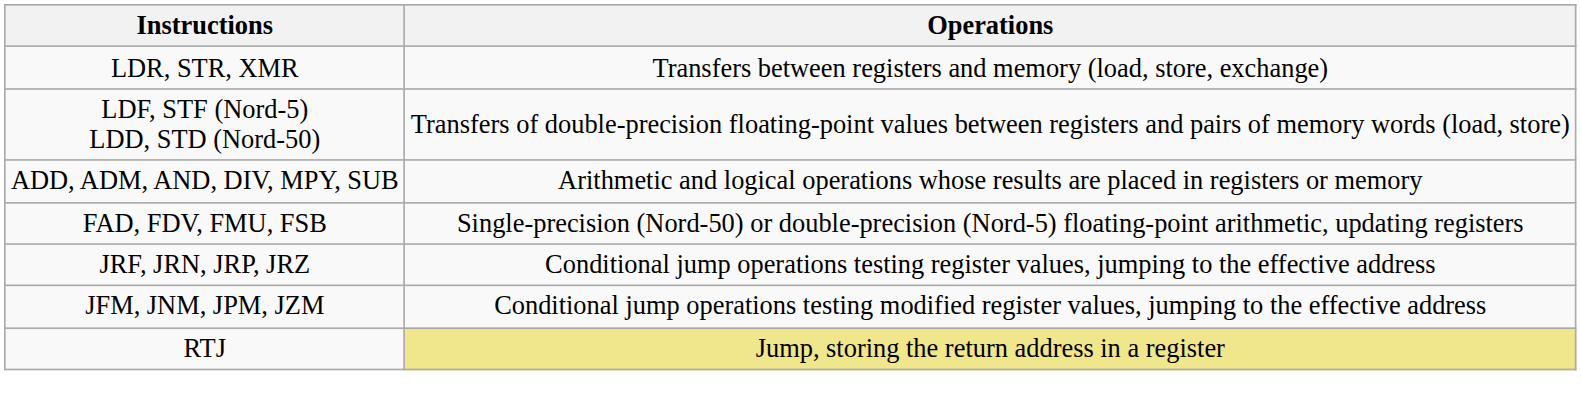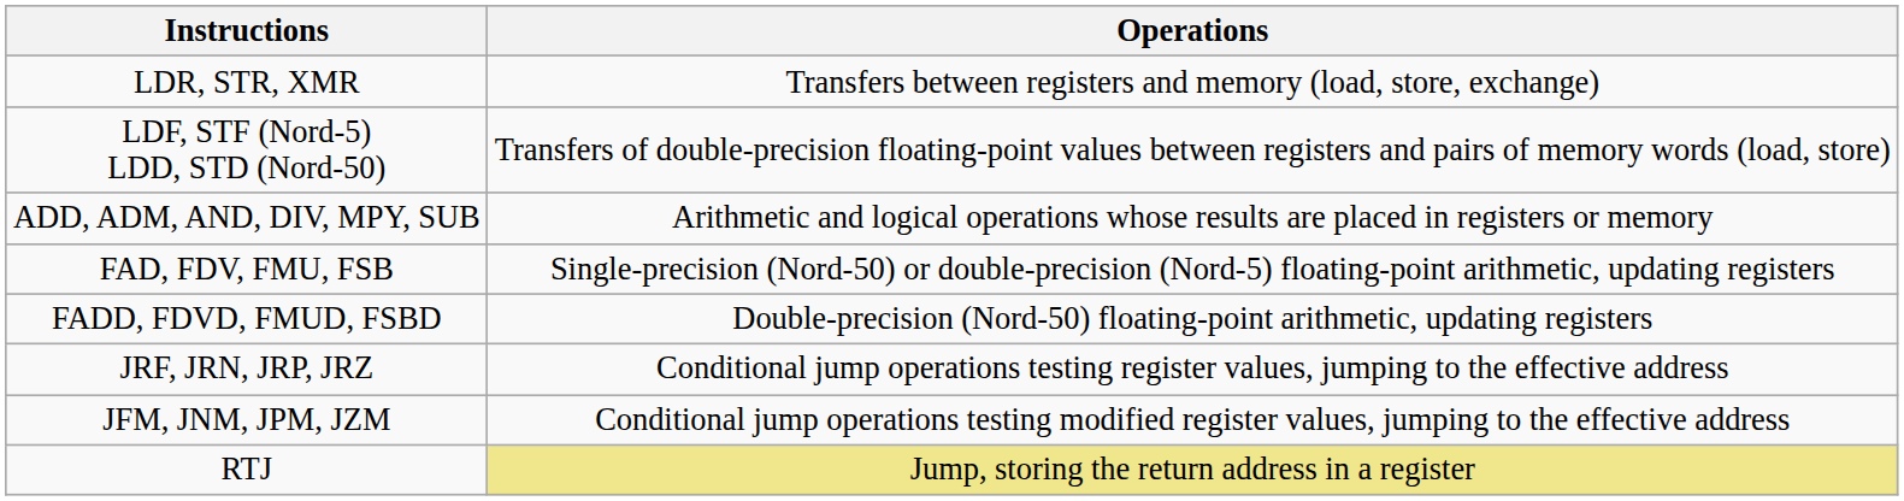 <table class="wikitable" style="text-align:center;">
 <tr>
 <th>Instructions</th>
 <th>Operations</th>
 </tr>
 <tr>
 <td>LDR, STR, XMR</td>
 <td>Transfers between registers and memory (load, store, exchange)</td>
 </tr>
 <tr>
 <td>LDF, STF (Nord-5)<br>LDD, STD (Nord-50)</td>
 <td>Transfers of double-precision floating-point values between registers and pairs of memory words (load, store)</td>
 </tr>
 <tr>
 <td>ADD, ADM, AND, DIV, MPY, SUB</td>
 <td>Arithmetic and logical operations whose results are placed in registers or memory</td>
 </tr>
 <tr>
 <td>FAD, FDV, FMU, FSB</td>
 <td>Single-precision (Nord-50) or double-precision (Nord-5) floating-point arithmetic, updating registers</td>
 </tr>
 <tr>
+<td>FADD, FDVD, FMUD, FSBD</td>
+<td>Double-precision (Nord-50) floating-point arithmetic, updating registers</td>
+</tr>
+<tr>
 <td>JRF, JRN, JRP, JRZ</td>
 <td>Conditional jump operations testing register values, jumping to the effective address</td>
 </tr>
 <tr>
 <td>JFM, JNM, JPM, JZM</td>
 <td>Conditional jump operations testing modified register values, jumping to the effective address</td>
 </tr>
 <tr>
 <td>RTJ</td>
 <td style="background: khaki;">Jump, storing the return address in a register</td>
 </tr>
 </table>
